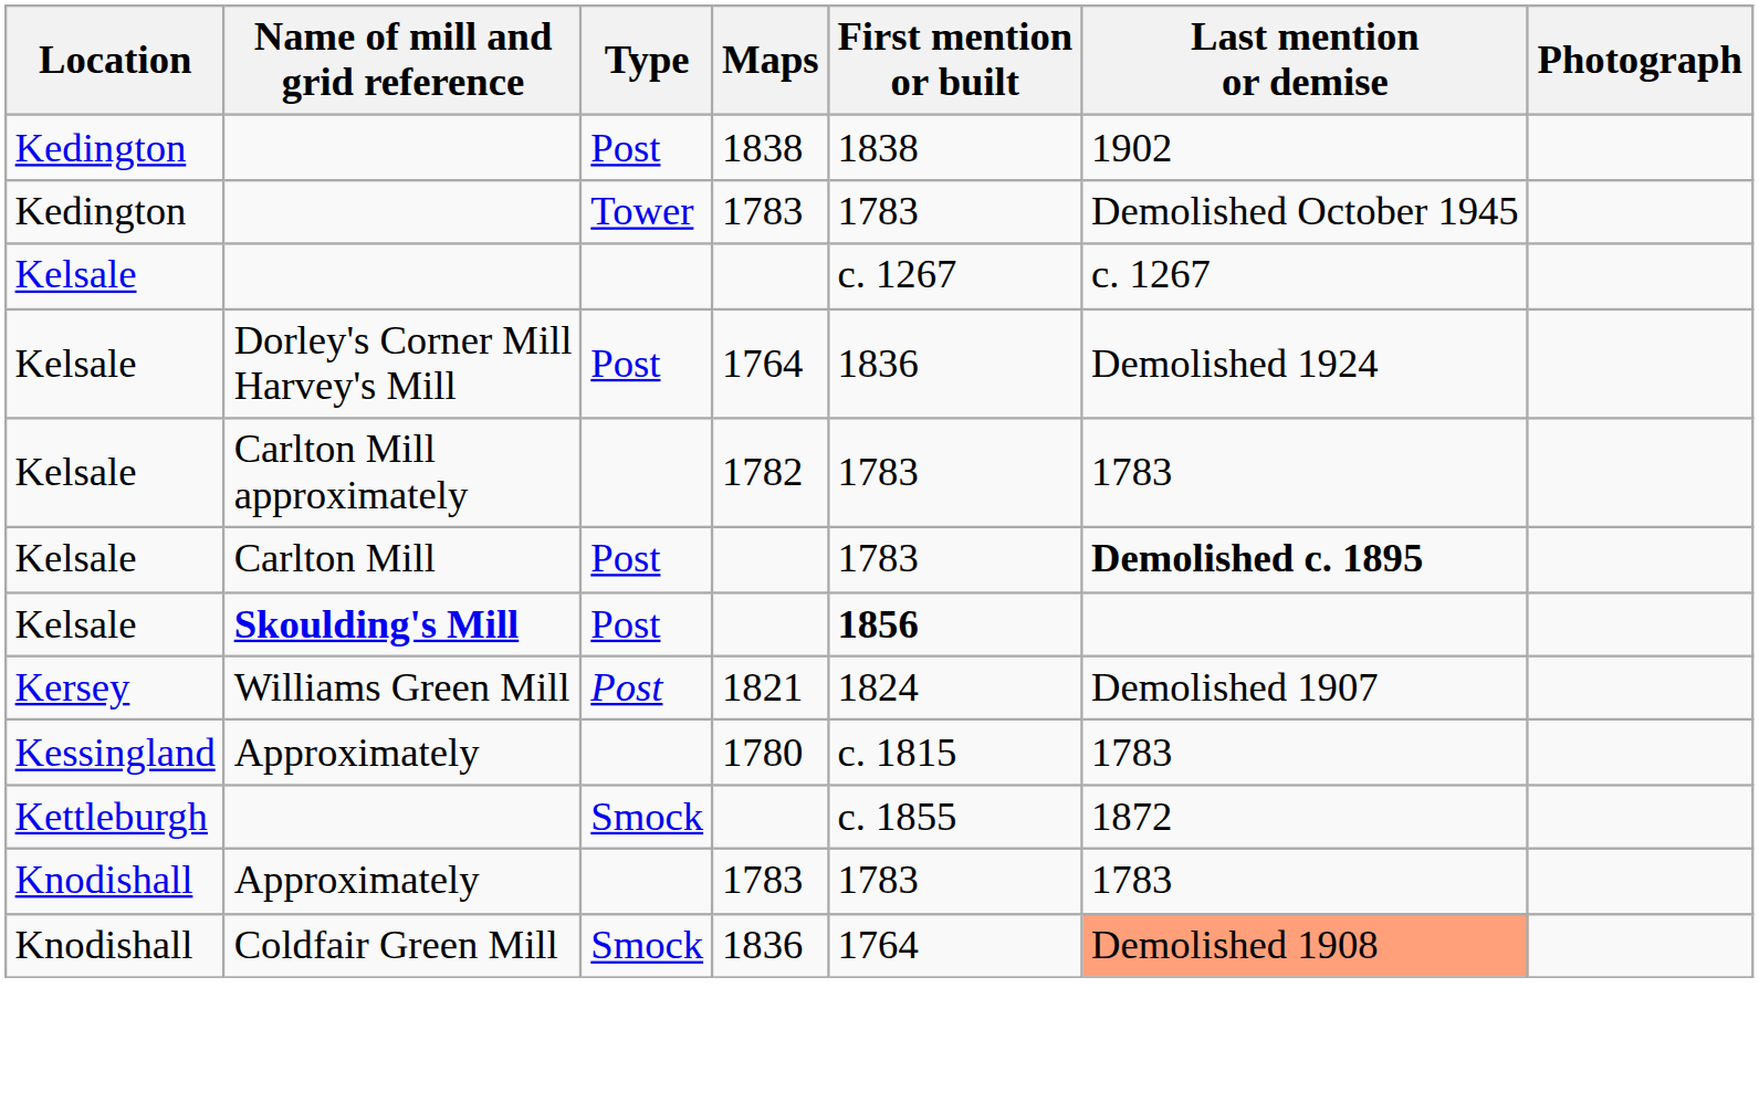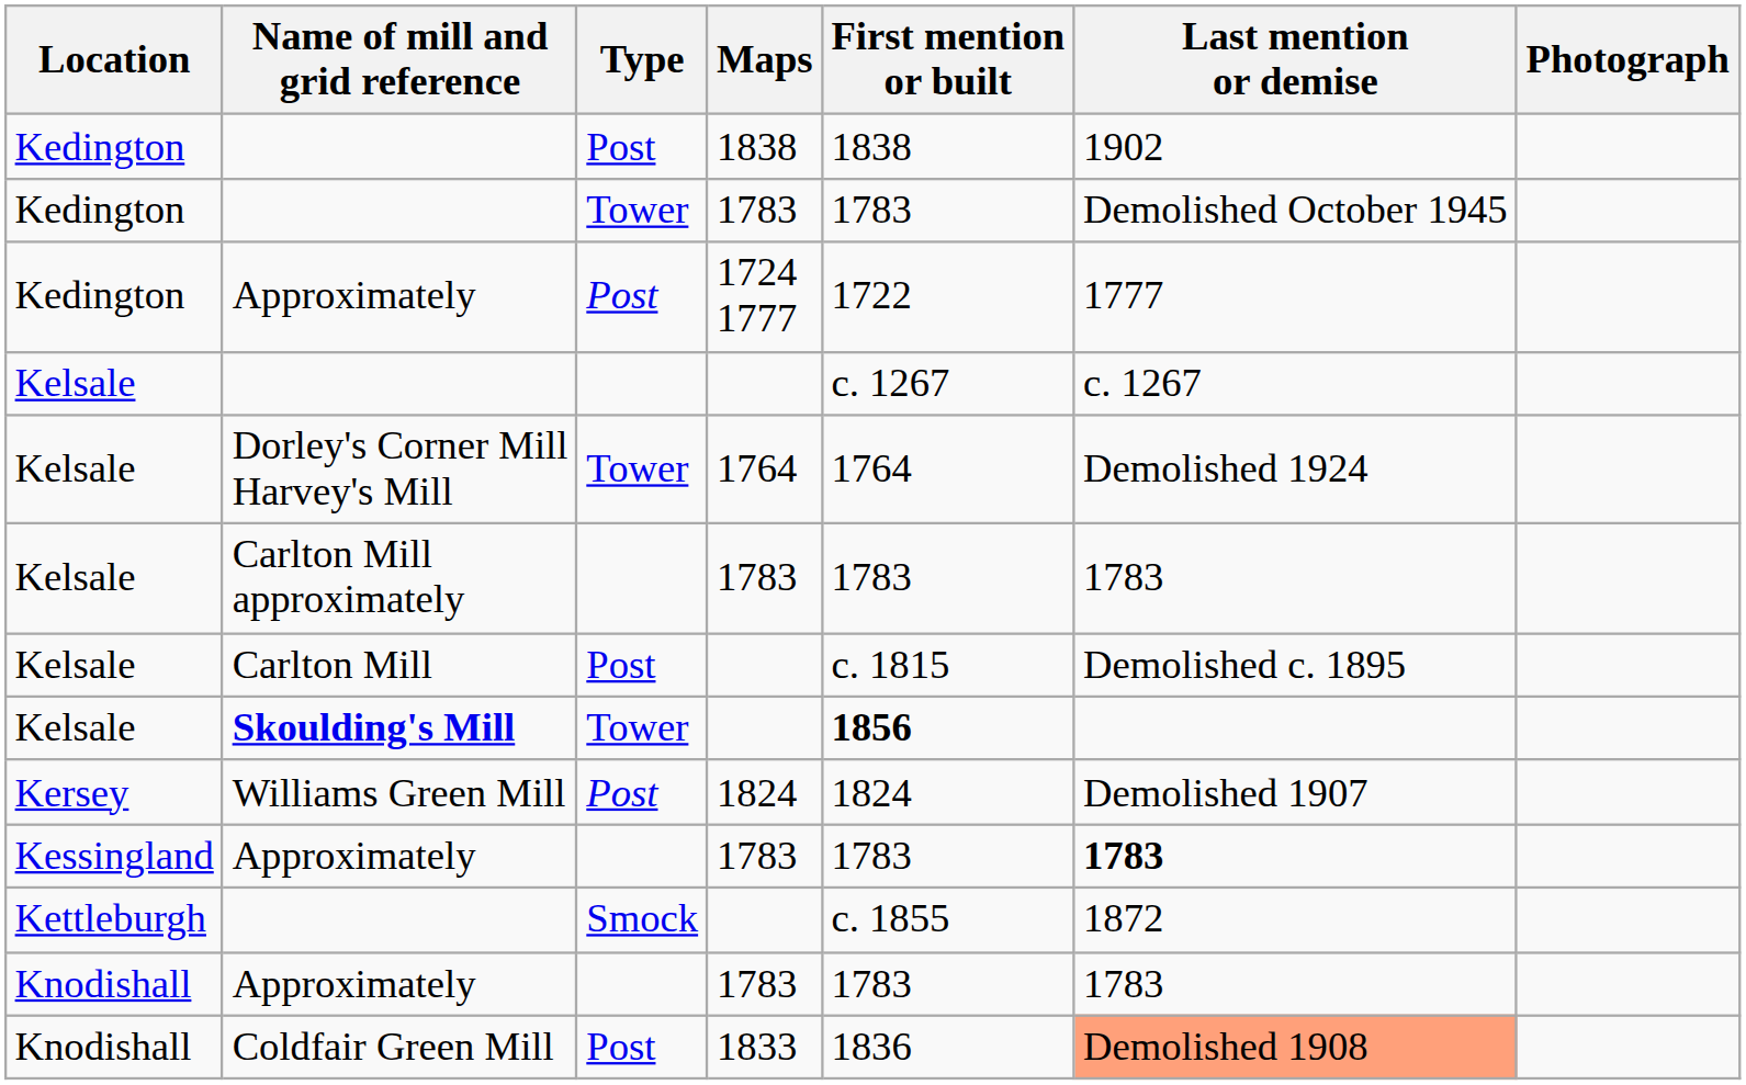 <table class="wikitable">
 <tr>
 <th>Location</th>
 <th>Name of mill and<br>grid reference</th>
 <th>Type</th>
 <th>Maps</th>
 <th>First mention<br>or built</th>
 <th>Last mention<br> or demise</th>
 <th>Photograph</th>
 </tr>
 <tr>
 <td><a href='#'>Kedington</a></td>
 <td></td>
 <td><a href='#'>Post</a></td>
 <td>1838</td>
 <td>1838</td>
 <td>1902</td>
 <td></td>
 </tr>
 <tr>
 <td>Kedington</td>
 <td></td>
 <td><a href='#'>Tower</a></td>
 <td>1783</td>
 <td>1783</td>
 <td>Demolished October 1945</td>
 <td></td>
 </tr>
 <tr>
+<td>Kedington</td>
+<td>Approximately<br></td>
+<td><em><a href='#'>Post</a></em></td>
+<td>1724<br>1777</td>
+<td>1722</td>
+<td>1777</td>
+<td></td>
+</tr>
+<tr>
 <td><a href='#'>Kelsale</a></td>
 <td></td>
 <td></td>
 <td></td>
 <td>c. 1267</td>
 <td>c. 1267</td>
 <td></td>
 </tr>
 <tr>
 <td>Kelsale</td>
 <td>Dorley's Corner Mill<br>Harvey's Mill<br></td>
-<td><a href='#'>Post</a></td>
+<td><a href='#'>Tower</a></td>
 <td>1764</td>
-<td>1836</td>
+<td>1764</td>
 <td>Demolished 1924<br></td>
 <td></td>
 </tr>
 <tr>
 <td>Kelsale</td>
 <td>Carlton Mill<br>approximately<br></td>
 <td></td>
-<td>1782</td>
+<td>1783</td>
 <td>1783</td>
 <td>1783</td>
 <td></td>
 </tr>
 <tr>
 <td>Kelsale</td>
 <td>Carlton Mill<br></td>
 <td><a href='#'>Post</a></td>
 <td></td>
-<td>1783</td>
-<td><strong>Demolished c. 1895</strong></td>
+<td>c. 1815</td>
+<td>Demolished c. 1895</td>
 <td></td>
 </tr>
 <tr>
 <td>Kelsale</td>
 <td><strong><a href='#'>Skoulding's Mill</a></strong><br></td>
-<td><a href='#'>Post</a></td>
+<td><a href='#'>Tower</a></td>
 <td></td>
 <td><strong>1856</strong></td>
 <td></td>
 <td></td>
 </tr>
 <tr>
 <td><a href='#'>Kersey</a></td>
 <td>Williams Green Mill<br></td>
 <td><em><a href='#'>Post</a></em></td>
-<td>1821</td>
+<td>1824</td>
 <td>1824</td>
 <td>Demolished 1907</td>
 <td></td>
 </tr>
 <tr>
 <td><a href='#'>Kessingland</a></td>
 <td>Approximately<br></td>
 <td></td>
-<td>1780</td>
-<td>c. 1815</td>
 <td>1783</td>
+<td>1783</td>
+<td><strong>1783</strong></td>
 <td></td>
 </tr>
 <tr>
 <td><a href='#'>Kettleburgh</a></td>
 <td></td>
 <td><a href='#'>Smock</a></td>
 <td></td>
 <td>c. 1855</td>
 <td>1872</td>
 <td></td>
 </tr>
 <tr>
 <td><a href='#'>Knodishall</a></td>
 <td>Approximately<br></td>
 <td></td>
 <td>1783</td>
 <td>1783</td>
 <td>1783</td>
 <td></td>
 </tr>
 <tr>
 <td>Knodishall</td>
 <td>Coldfair Green Mill<br></td>
-<td><a href='#'>Smock</a></td>
+<td><a href='#'>Post</a></td>
+<td>1833</td>
 <td>1836</td>
-<td>1764</td>
 <td style="background: lightsalmon;">Demolished 1908</td>
 <td></td>
 </tr>
 </table>
